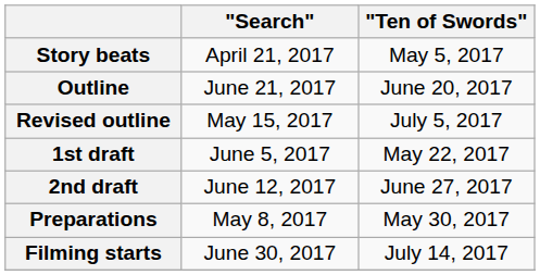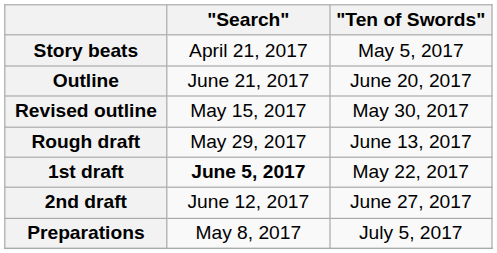 <table class="wikitable plainrowheaders" style="text-align:center; float:right; margin-left:25px;">
 <tr>
 <th scope="col" style="width:8em;"></th>
 <th scope="col" style="width:8em;">"Search"</th>
 <th scope="col" style="width:8em;">"Ten of Swords"</th>
 </tr>
 <tr>
 <th scope=row>Story beats</th>
 <td>April 21, 2017</td>
 <td>May 5, 2017</td>
 </tr>
 <tr>
 <th scope=row>Outline</th>
 <td>June 21, 2017</td>
 <td>June 20, 2017</td>
 </tr>
 <tr>
 <th scope=row>Revised outline</th>
 <td>May 15, 2017</td>
-<td>July 5, 2017</td>
+<td>May 30, 2017</td>
+</tr>
+<tr>
+<th scope=row>Rough draft</th>
+<td>May 29, 2017</td>
+<td>June 13, 2017</td>
 </tr>
 <tr>
 <th scope=row>1st draft</th>
-<td>June 5, 2017</td>
+<td><strong>June 5, 2017</strong></td>
 <td>May 22, 2017</td>
 </tr>
 <tr>
 <th scope=row>2nd draft</th>
 <td>June 12, 2017</td>
 <td>June 27, 2017</td>
 </tr>
 <tr>
 <th scope=row>Preparations</th>
 <td>May 8, 2017</td>
-<td>May 30, 2017</td>
-</tr>
-<tr>
-<th scope=row>Filming starts</th>
-<td>June 30, 2017</td>
-<td>July 14, 2017</td>
+<td>July 5, 2017</td>
 </tr>
 <tr>
 </tr>
 </table>
